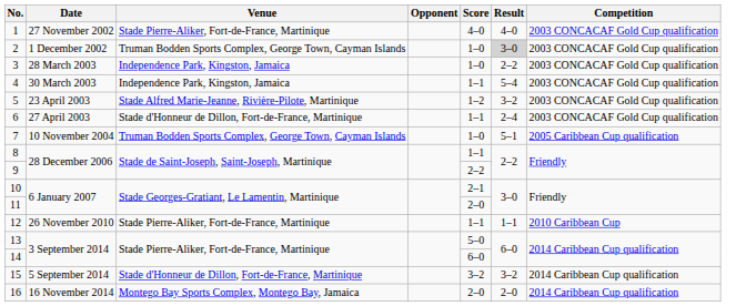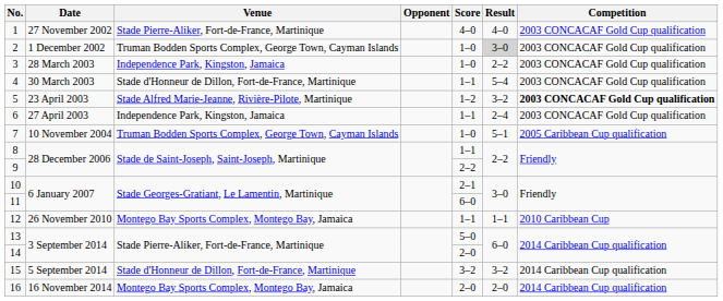 <table class="wikitable sortable">
 <tr>
 <th scope="col">No.</th>
 <th scope="col">Date</th>
 <th scope="col">Venue</th>
 <th scope="col">Opponent</th>
 <th scope="col">Score</th>
 <th scope="col">Result</th>
 <th scope="col">Competition</th>
 </tr>
 <tr>
 <td style="text-align:center">1</td>
 <td>27 November 2002</td>
 <td><a href='#'>Stade Pierre-Aliker</a>, Fort-de-France, Martinique</td>
 <td></td>
 <td style="text-align:center">4–0</td>
 <td style="text-align:center">4–0</td>
 <td><a href='#'>2003 CONCACAF Gold Cup qualification</a></td>
 </tr>
 <tr>
 <td style="text-align:center">2</td>
 <td>1 December 2002</td>
 <td>Truman Bodden Sports Complex, George Town, Cayman Islands</td>
 <td></td>
 <td style="text-align:center">1–0</td>
 <td style="background: lightgrey; text-align:center">3–0</td>
 <td>2003 CONCACAF Gold Cup qualification</td>
 </tr>
 <tr>
 <td style="text-align:center">3</td>
 <td>28 March 2003</td>
 <td><a href='#'>Independence Park</a>, <a href='#'>Kingston</a>, <a href='#'>Jamaica</a></td>
 <td></td>
 <td style="text-align:center">1–0</td>
 <td style="text-align:center">2–2</td>
 <td>2003 CONCACAF Gold Cup qualification</td>
 </tr>
 <tr>
 <td style="text-align:center">4</td>
 <td>30 March 2003</td>
-<td>Independence Park, Kingston, Jamaica</td>
+<td>Stade d'Honneur de Dillon, Fort-de-France, Martinique</td>
 <td></td>
 <td style="text-align:center">1–1</td>
 <td style="text-align:center">5–4</td>
 <td>2003 CONCACAF Gold Cup qualification</td>
 </tr>
 <tr>
 <td style="text-align:center">5</td>
 <td>23 April 2003</td>
 <td><a href='#'>Stade Alfred Marie-Jeanne</a>, <a href='#'>Rivière-Pilote</a>, Martinique</td>
 <td></td>
 <td style="text-align:center">1–2</td>
 <td style="text-align:center">3–2</td>
-<td>2003 CONCACAF Gold Cup qualification</td>
+<td><strong>2003 CONCACAF Gold Cup qualification</strong></td>
 </tr>
 <tr>
 <td style="text-align:center">6</td>
 <td>27 April 2003</td>
-<td>Stade d'Honneur de Dillon, Fort-de-France, Martinique</td>
+<td>Independence Park, Kingston, Jamaica</td>
 <td></td>
 <td style="text-align:center">1–1</td>
 <td style="text-align:center">2–4</td>
 <td>2003 CONCACAF Gold Cup qualification</td>
 </tr>
 <tr>
 <td style="text-align:center">7</td>
 <td>10 November 2004</td>
 <td><a href='#'>Truman Bodden Sports Complex</a>, <a href='#'>George Town</a>, <a href='#'>Cayman Islands</a></td>
 <td></td>
 <td style="text-align:center">1–0</td>
 <td style="text-align:center">5–1</td>
 <td><a href='#'>2005 Caribbean Cup qualification</a></td>
 </tr>
 <tr>
 <td style="text-align:center">8</td>
 <td rowspan="2">28 December 2006</td>
 <td rowspan="2"><a href='#'>Stade de Saint-Joseph</a>, <a href='#'>Saint-Joseph</a>, Martinique</td>
 <td rowspan="2"></td>
 <td style="text-align:center">1–1</td>
 <td rowspan="2" style="text-align:center">2–2</td>
 <td rowspan="2"><a href='#'>Friendly</a></td>
 </tr>
 <tr>
 <td style="text-align:center">9</td>
 <td style="text-align:center">2–2</td>
 </tr>
 <tr>
 <td style="text-align:center">10</td>
 <td rowspan="2">6 January 2007</td>
 <td rowspan="2"><a href='#'>Stade Georges-Gratiant</a>, <a href='#'>Le Lamentin</a>, Martinique</td>
 <td rowspan="2"></td>
 <td style="text-align:center">2–1</td>
 <td rowspan="2" style="text-align:center">3–0</td>
 <td rowspan="2">Friendly</td>
 </tr>
 <tr>
 <td style="text-align:center">11</td>
-<td style="text-align:center">2–0</td>
+<td style="text-align:center">6–0</td>
 </tr>
 <tr>
 <td style="text-align:center">12</td>
 <td>26 November 2010</td>
-<td>Stade Pierre-Aliker, Fort-de-France, Martinique</td>
+<td><a href='#'>Montego Bay Sports Complex</a>, <a href='#'>Montego Bay</a>, Jamaica</td>
 <td></td>
 <td style="text-align:center">1–1</td>
 <td style="text-align:center">1–1</td>
 <td><a href='#'>2010 Caribbean Cup</a></td>
 </tr>
 <tr>
 <td style="text-align:center">13</td>
 <td rowspan="2">3 September 2014</td>
 <td rowspan="2">Stade Pierre-Aliker, Fort-de-France, Martinique</td>
 <td rowspan="2"></td>
 <td style="text-align:center">5–0</td>
 <td rowspan="2" style="text-align:center">6–0</td>
 <td rowspan="2"><a href='#'>2014 Caribbean Cup qualification</a></td>
 </tr>
 <tr>
 <td style="text-align:center">14</td>
-<td style="text-align:center">6–0</td>
+<td style="text-align:center">2–0</td>
 </tr>
 <tr>
 <td style="text-align:center">15</td>
 <td>5 September 2014</td>
 <td><a href='#'>Stade d'Honneur de Dillon</a>, <a href='#'>Fort-de-France</a>, <a href='#'>Martinique</a></td>
 <td></td>
 <td style="text-align:center">3–2</td>
 <td style="text-align:center">3–2</td>
 <td>2014 Caribbean Cup qualification</td>
 </tr>
 <tr>
 <td style="text-align:center">16</td>
 <td>16 November 2014</td>
 <td><a href='#'>Montego Bay Sports Complex</a>, <a href='#'>Montego Bay</a>, Jamaica</td>
 <td></td>
 <td style="text-align:center">2–0</td>
 <td style="text-align:center">2–0</td>
 <td><a href='#'>2014 Caribbean Cup qualification</a></td>
 </tr>
 </table>
